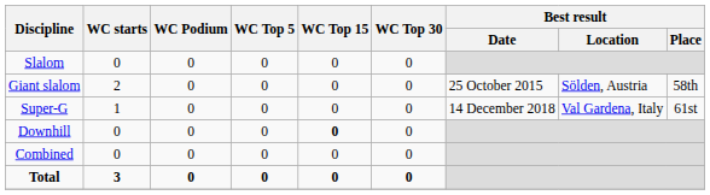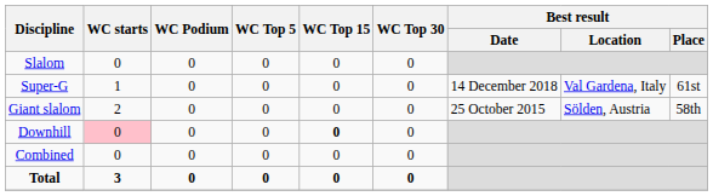 <table class="wikitable" style="text-align:center; font-size:95%;">
 <tr>
 <th rowspan=2>Discipline</th>
 <th rowspan=2>WC starts</th>
 <th rowspan=2>WC Podium</th>
 <th rowspan=2>WC Top 5</th>
 <th rowspan=2>WC Top 15</th>
 <th rowspan=2>WC Top 30</th>
 <th colspan=3>Best result</th>
 </tr>
 <tr>
 <th>Date</th>
 <th>Location</th>
 <th>Place</th>
 </tr>
 <tr>
 <td align=center><a href='#'>Slalom</a></td>
 <td align=center>0</td>
 <td align=center>0</td>
 <td align=center>0</td>
 <td align=center>0</td>
 <td align=center>0</td>
 <td colspan=3 bgcolor=#DCDCDC></td>
 </tr>
 <tr>
+<td align=center><a href='#'>Super-G</a></td>
+<td align=center>1</td>
+<td align=center>0</td>
+<td align=center>0</td>
+<td align=center>0</td>
+<td align=center>0</td>
+<td align=left>14 December 2018</td>
+<td align=left> <a href='#'>Val Gardena</a>, Italy</td>
+<td>61st</td>
+</tr>
+<tr>
 <td align=center><a href='#'>Giant slalom</a></td>
 <td align=center>2</td>
 <td align=center>0</td>
 <td align=center>0</td>
 <td align=center>0</td>
 <td align=center>0</td>
 <td align=left>25 October 2015</td>
 <td align=left> <a href='#'>Sölden</a>, Austria</td>
 <td>58th</td>
 </tr>
 <tr>
-<td align=center><a href='#'>Super-G</a></td>
-<td align=center>1</td>
-<td align=center>0</td>
-<td align=center>0</td>
-<td align=center>0</td>
-<td align=center>0</td>
-<td align=left>14 December 2018</td>
-<td align=left> <a href='#'>Val Gardena</a>, Italy</td>
-<td>61st</td>
-</tr>
-<tr>
 <td align=center><a href='#'>Downhill</a></td>
-<td align=center>0</td>
+<td align=center style="background: pink;">0</td>
 <td align=center>0</td>
 <td align=center>0</td>
 <td align=center><strong>0</strong></td>
 <td align=center>0</td>
 <td colspan=3 bgcolor=#DCDCDC></td>
 </tr>
 <tr>
 <td align=center><a href='#'>Combined</a></td>
 <td align=center>0</td>
 <td align=center>0</td>
 <td align=center>0</td>
 <td align=center>0</td>
 <td align=center>0</td>
 <td colspan=3 bgcolor=#DCDCDC></td>
 </tr>
 <tr>
 <td align=center><strong>Total</strong></td>
 <td align=center><strong>3</strong></td>
 <td align=center><strong>0</strong></td>
 <td align=center><strong>0</strong></td>
 <td align=center><strong>0</strong></td>
 <td align=center><strong>0</strong></td>
 <td colspan=3 bgcolor=#DCDCDC></td>
 </tr>
 <tr>
 </tr>
 </table>
